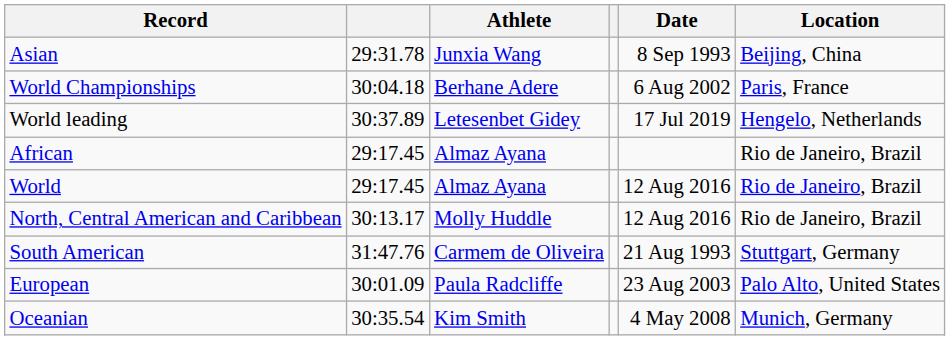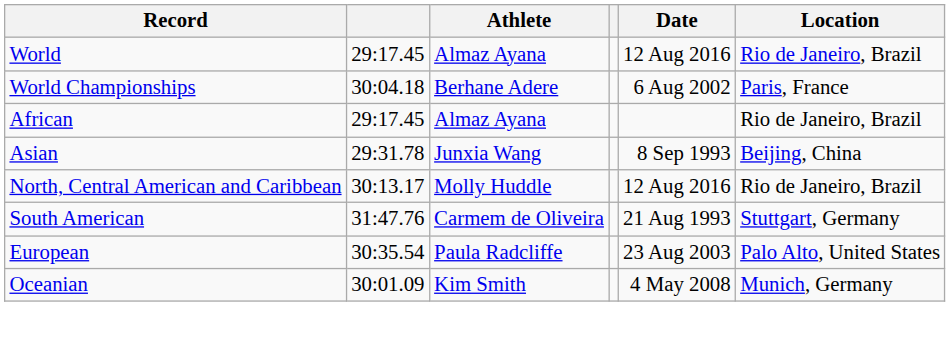 <table class="wikitable">
 <tr>
 <th>Record</th>
 <th></th>
 <th>Athlete</th>
 <th></th>
 <th>Date</th>
 <th>Location</th>
 </tr>
 <tr>
-<td><a href='#'>Asian</a></td>
-<td>29:31.78</td>
-<td><a href='#'>Junxia Wang</a></td>
+<td><a href='#'>World</a></td>
+<td>29:17.45</td>
+<td><a href='#'>Almaz Ayana</a></td>
 <td></td>
-<td align=right>8 Sep 1993</td>
-<td><a href='#'>Beijing</a>, China</td>
+<td align=right>12 Aug 2016</td>
+<td><a href='#'>Rio de Janeiro</a>, Brazil</td>
 </tr>
 <tr>
 <td><a href='#'>World Championships</a></td>
 <td>30:04.18</td>
 <td><a href='#'>Berhane Adere</a></td>
 <td></td>
 <td align=right>6 Aug 2002</td>
 <td><a href='#'>Paris</a>, France</td>
 </tr>
 <tr>
-<td>World leading</td>
-<td>30:37.89</td>
-<td><a href='#'>Letesenbet Gidey</a></td>
-<td></td>
-<td align=right>17 Jul 2019</td>
-<td><a href='#'>Hengelo</a>, Netherlands</td>
-</tr>
-<tr>
 <td><a href='#'>African</a></td>
 <td>29:17.45</td>
 <td><a href='#'>Almaz Ayana</a></td>
 <td></td>
 <td align=right></td>
 <td>Rio de Janeiro, Brazil</td>
 </tr>
 <tr>
-<td><a href='#'>World</a></td>
-<td>29:17.45</td>
-<td><a href='#'>Almaz Ayana</a></td>
+<td><a href='#'>Asian</a></td>
+<td>29:31.78</td>
+<td><a href='#'>Junxia Wang</a></td>
 <td></td>
-<td align=right>12 Aug 2016</td>
-<td><a href='#'>Rio de Janeiro</a>, Brazil</td>
+<td align=right>8 Sep 1993</td>
+<td><a href='#'>Beijing</a>, China</td>
 </tr>
 <tr>
 <td><a href='#'>North, Central American and Caribbean</a></td>
 <td>30:13.17</td>
 <td><a href='#'>Molly Huddle</a></td>
 <td></td>
 <td align=right>12 Aug 2016</td>
 <td>Rio de Janeiro, Brazil</td>
 </tr>
 <tr>
 <td><a href='#'>South American</a></td>
 <td>31:47.76</td>
 <td><a href='#'>Carmem de Oliveira</a></td>
 <td></td>
 <td align=right>21 Aug 1993</td>
 <td><a href='#'>Stuttgart</a>, Germany</td>
 </tr>
 <tr>
 <td><a href='#'>European</a></td>
-<td>30:01.09</td>
+<td>30:35.54</td>
 <td><a href='#'>Paula Radcliffe</a></td>
 <td></td>
 <td align=right>23 Aug 2003</td>
 <td><a href='#'>Palo Alto</a>, United States</td>
 </tr>
 <tr>
 <td><a href='#'>Oceanian</a></td>
-<td>30:35.54</td>
+<td>30:01.09</td>
 <td><a href='#'>Kim Smith</a></td>
 <td></td>
 <td align=right>4 May 2008</td>
 <td><a href='#'>Munich</a>, Germany</td>
 </tr>
 </table>
